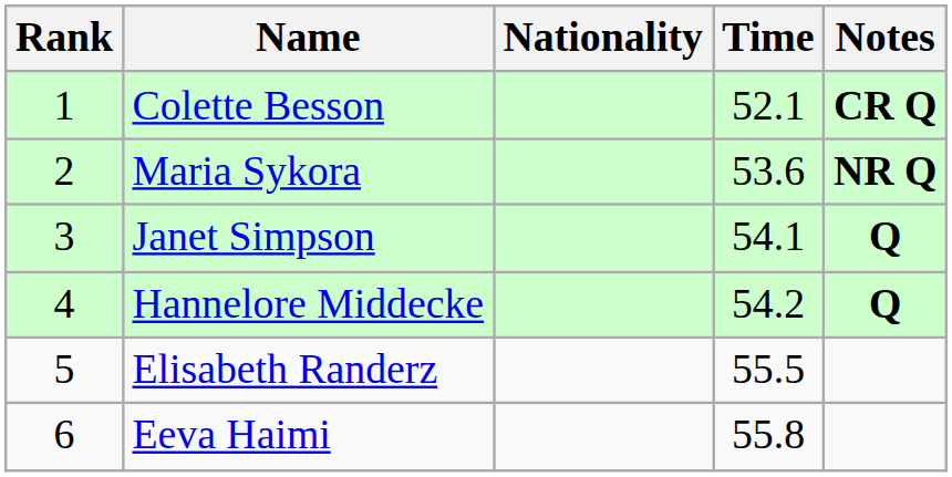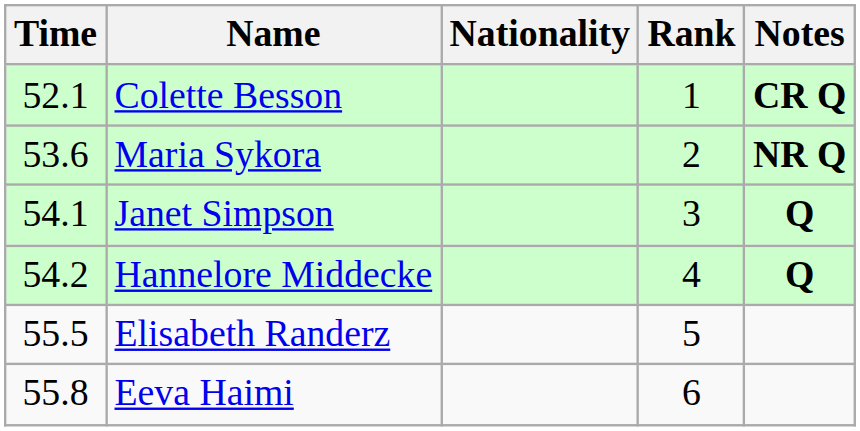 <table class="wikitable sortable" style="text-align:center">
 <tr>
-<th>Rank</th>
+<th>Time</th>
 <th>Name</th>
 <th>Nationality</th>
-<th>Time</th>
+<th>Rank</th>
 <th>Notes</th>
 </tr>
 <tr bgcolor=ccffcc>
-<td>1</td>
+<td>52.1</td>
 <td align=left><a href='#'>Colette Besson</a></td>
 <td align=left></td>
-<td>52.1</td>
+<td>1</td>
 <td><strong>CR Q</strong></td>
 </tr>
 <tr bgcolor=ccffcc>
-<td>2</td>
+<td>53.6</td>
 <td align=left><a href='#'>Maria Sykora</a></td>
 <td align=left></td>
-<td>53.6</td>
+<td>2</td>
 <td><strong>NR Q</strong></td>
 </tr>
 <tr bgcolor=ccffcc>
-<td>3</td>
+<td>54.1</td>
 <td align=left><a href='#'>Janet Simpson</a></td>
 <td align=left></td>
-<td>54.1</td>
+<td>3</td>
 <td><strong>Q</strong></td>
 </tr>
 <tr bgcolor=ccffcc>
-<td>4</td>
+<td>54.2</td>
 <td align=left><a href='#'>Hannelore Middecke</a></td>
 <td align=left></td>
-<td>54.2</td>
+<td>4</td>
 <td><strong>Q</strong></td>
 </tr>
 <tr>
-<td>5</td>
+<td>55.5</td>
 <td align=left><a href='#'>Elisabeth Randerz</a></td>
 <td align=left></td>
-<td>55.5</td>
+<td>5</td>
 <td></td>
 </tr>
 <tr>
-<td>6</td>
+<td>55.8</td>
 <td align=left><a href='#'>Eeva Haimi</a></td>
 <td align=left></td>
-<td>55.8</td>
+<td>6</td>
 <td></td>
 </tr>
 </table>
